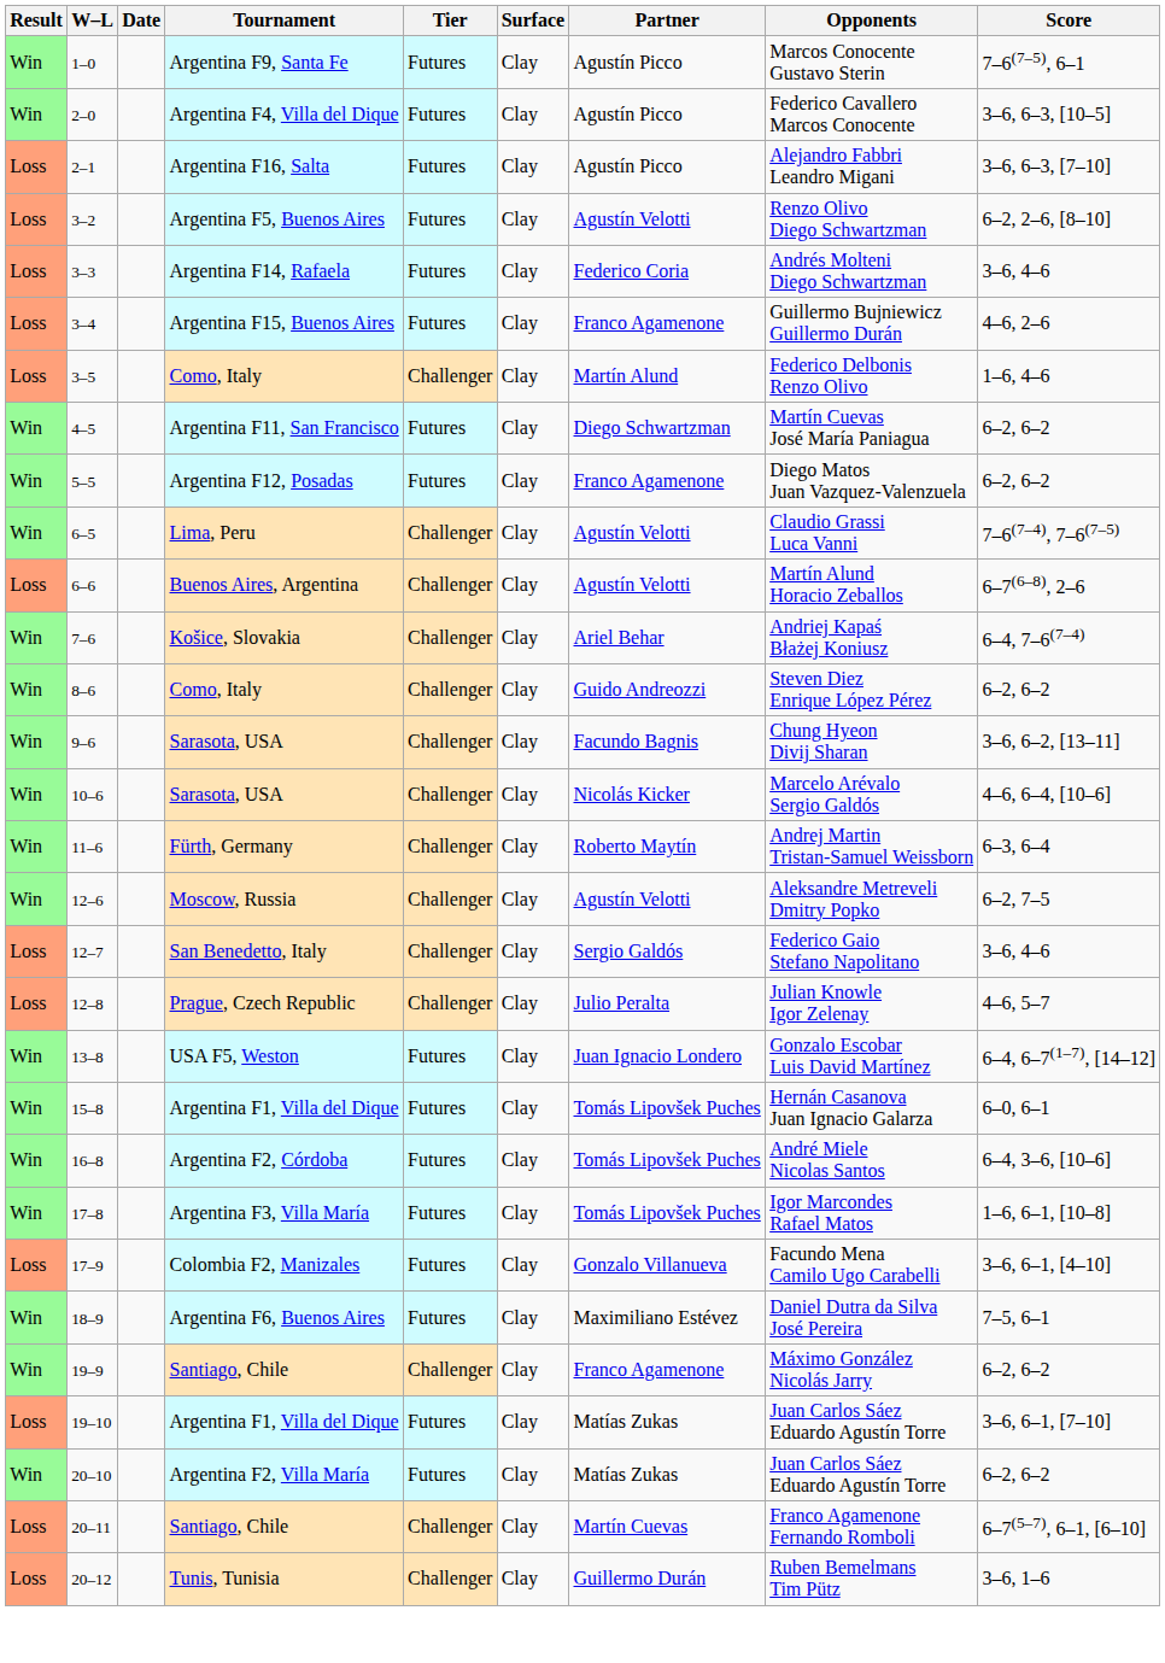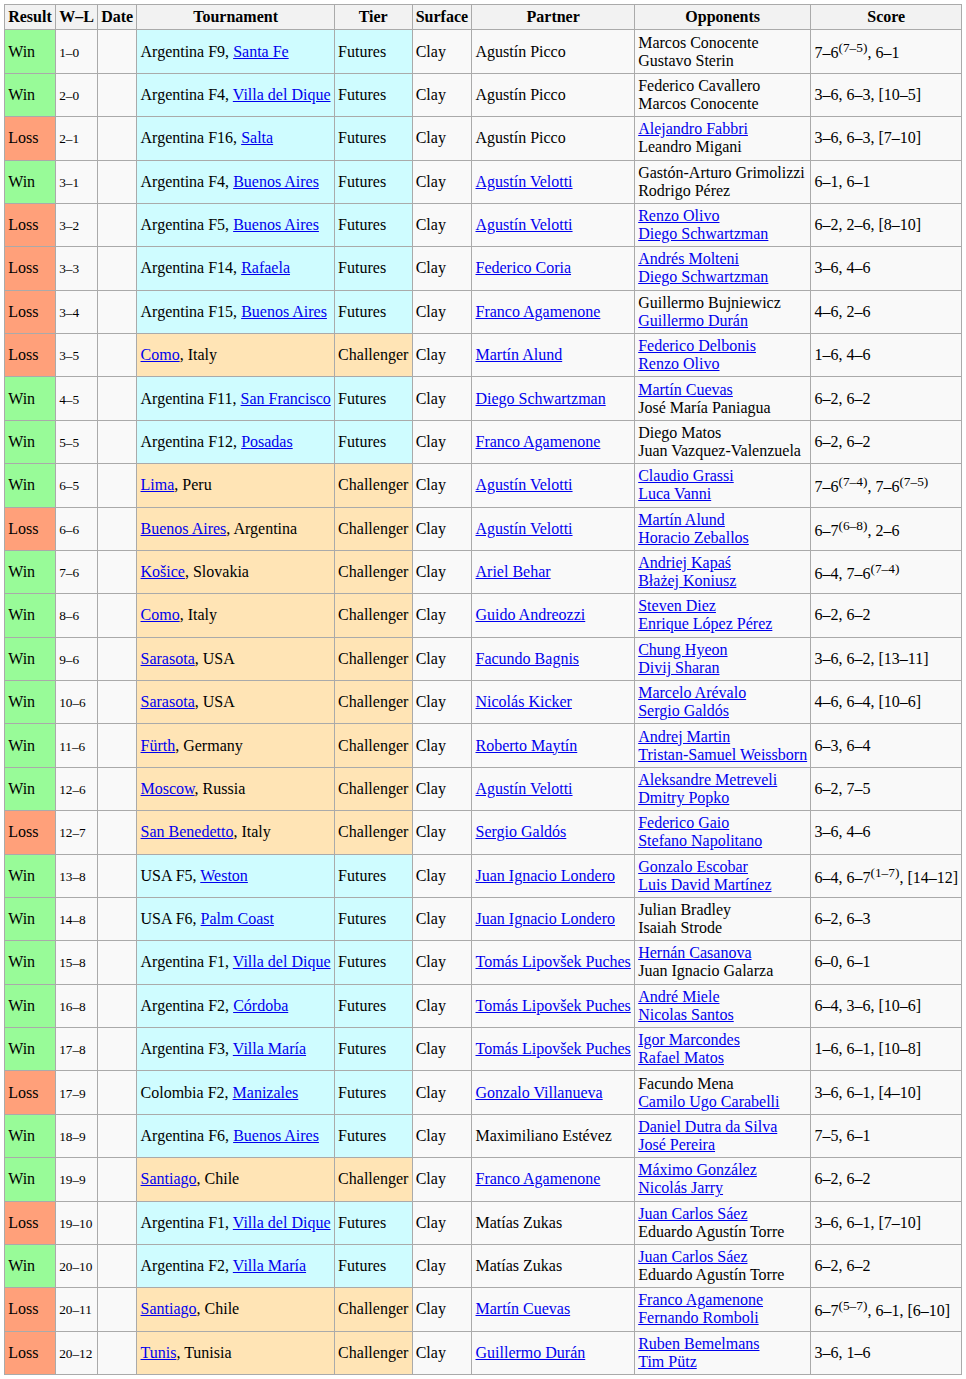 <table class="sortable wikitable">
 <tr>
 <th>Result</th>
 <th class="unsortable">W–L</th>
 <th>Date</th>
 <th>Tournament</th>
 <th>Tier</th>
 <th>Surface</th>
 <th>Partner</th>
 <th>Opponents</th>
 <th class="unsortable">Score</th>
 </tr>
 <tr>
 <td bgcolor=98fb98>Win</td>
 <td><small>1–0</small></td>
 <td></td>
 <td style="background:#cffcff;">Argentina F9, <a href='#'>Santa Fe</a></td>
 <td style="background:#cffcff;">Futures</td>
 <td>Clay</td>
 <td> Agustín Picco</td>
 <td> Marcos Conocente<br> Gustavo Sterin</td>
 <td>7–6<sup>(7–5)</sup>, 6–1</td>
 </tr>
 <tr>
 <td bgcolor=98fb98>Win</td>
 <td><small>2–0</small></td>
 <td></td>
 <td style="background:#cffcff;">Argentina F4, <a href='#'>Villa del Dique</a></td>
 <td style="background:#cffcff;">Futures</td>
 <td>Clay</td>
 <td> Agustín Picco</td>
 <td> Federico Cavallero<br> Marcos Conocente</td>
 <td>3–6, 6–3, [10–5]</td>
 </tr>
 <tr>
 <td bgcolor=FFA07A>Loss</td>
 <td><small>2–1</small></td>
 <td></td>
 <td style="background:#cffcff;">Argentina F16, <a href='#'>Salta</a></td>
 <td style="background:#cffcff;">Futures</td>
 <td>Clay</td>
 <td> Agustín Picco</td>
 <td> <a href='#'>Alejandro Fabbri</a><br> Leandro Migani</td>
 <td>3–6, 6–3, [7–10]</td>
+</tr>
+<tr>
+<td bgcolor=98fb98>Win</td>
+<td><small>3–1</small></td>
+<td></td>
+<td style="background:#cffcff;">Argentina F4, <a href='#'>Buenos Aires</a></td>
+<td style="background:#cffcff;">Futures</td>
+<td>Clay</td>
+<td> <a href='#'>Agustín Velotti</a></td>
+<td> Gastón-Arturo Grimolizzi<br> Rodrigo Pérez</td>
+<td>6–1, 6–1</td>
 </tr>
 <tr>
 <td bgcolor=FFA07A>Loss</td>
 <td><small>3–2</small></td>
 <td></td>
 <td style="background:#cffcff;">Argentina F5, <a href='#'>Buenos Aires</a></td>
 <td style="background:#cffcff;">Futures</td>
 <td>Clay</td>
 <td> <a href='#'>Agustín Velotti</a></td>
 <td> <a href='#'>Renzo Olivo</a><br> <a href='#'>Diego Schwartzman</a></td>
 <td>6–2, 2–6, [8–10]</td>
 </tr>
 <tr>
 <td bgcolor=FFA07A>Loss</td>
 <td><small>3–3</small></td>
 <td></td>
 <td style="background:#cffcff;">Argentina F14, <a href='#'>Rafaela</a></td>
 <td style="background:#cffcff;">Futures</td>
 <td>Clay</td>
 <td> <a href='#'>Federico Coria</a></td>
 <td> <a href='#'>Andrés Molteni</a><br> <a href='#'>Diego Schwartzman</a></td>
 <td>3–6, 4–6</td>
 </tr>
 <tr>
 <td bgcolor=FFA07A>Loss</td>
 <td><small>3–4</small></td>
 <td></td>
 <td style="background:#cffcff;">Argentina F15, <a href='#'>Buenos Aires</a></td>
 <td style="background:#cffcff;">Futures</td>
 <td>Clay</td>
 <td> <a href='#'>Franco Agamenone</a></td>
 <td> Guillermo Bujniewicz<br> <a href='#'>Guillermo Durán</a></td>
 <td>4–6, 2–6</td>
 </tr>
 <tr>
 <td bgcolor=FFA07A>Loss</td>
 <td><small>3–5</small></td>
 <td><a href='#'></a></td>
 <td style="background:moccasin;"><a href='#'>Como</a>, Italy</td>
 <td style="background:moccasin;">Challenger</td>
 <td>Clay</td>
 <td> <a href='#'>Martín Alund</a></td>
 <td> <a href='#'>Federico Delbonis</a><br> <a href='#'>Renzo Olivo</a></td>
 <td>1–6, 4–6</td>
 </tr>
 <tr>
 <td bgcolor=98fb98>Win</td>
 <td><small>4–5</small></td>
 <td></td>
 <td style="background:#cffcff;">Argentina F11, <a href='#'>San Francisco</a></td>
 <td style="background:#cffcff;">Futures</td>
 <td>Clay</td>
 <td> <a href='#'>Diego Schwartzman</a></td>
 <td> <a href='#'>Martín Cuevas</a><br> José María Paniagua</td>
 <td>6–2, 6–2</td>
 </tr>
 <tr>
 <td bgcolor=98fb98>Win</td>
 <td><small>5–5</small></td>
 <td></td>
 <td style="background:#cffcff;">Argentina F12, <a href='#'>Posadas</a></td>
 <td style="background:#cffcff;">Futures</td>
 <td>Clay</td>
 <td> <a href='#'>Franco Agamenone</a></td>
 <td> Diego Matos<br> Juan Vazquez-Valenzuela</td>
 <td>6–2, 6–2</td>
 </tr>
 <tr>
 <td bgcolor=98fb98>Win</td>
 <td><small>6–5</small></td>
 <td><a href='#'></a></td>
 <td style="background:moccasin;"><a href='#'>Lima</a>, Peru</td>
 <td style="background:moccasin;">Challenger</td>
 <td>Clay</td>
 <td> <a href='#'>Agustín Velotti</a></td>
 <td> <a href='#'>Claudio Grassi</a><br> <a href='#'>Luca Vanni</a></td>
 <td>7–6<sup>(7–4)</sup>, 7–6<sup>(7–5)</sup></td>
 </tr>
 <tr>
 <td bgcolor=FFA07A>Loss</td>
 <td><small>6–6</small></td>
 <td><a href='#'></a></td>
 <td style="background:moccasin;"><a href='#'>Buenos Aires</a>, Argentina</td>
 <td style="background:moccasin;">Challenger</td>
 <td>Clay</td>
 <td> <a href='#'>Agustín Velotti</a></td>
 <td> <a href='#'>Martín Alund</a><br> <a href='#'>Horacio Zeballos</a></td>
 <td>6–7<sup>(6–8)</sup>, 2–6</td>
 </tr>
 <tr>
 <td bgcolor=98fb98>Win</td>
 <td><small>7–6</small></td>
 <td><a href='#'></a></td>
 <td style="background:moccasin;"><a href='#'>Košice</a>, Slovakia</td>
 <td style="background:moccasin;">Challenger</td>
 <td>Clay</td>
 <td> <a href='#'>Ariel Behar</a></td>
 <td> <a href='#'>Andriej Kapaś</a><br> <a href='#'>Błażej Koniusz</a></td>
 <td>6–4, 7–6<sup>(7–4)</sup></td>
 </tr>
 <tr>
 <td bgcolor=98fb98>Win</td>
 <td><small>8–6</small></td>
 <td><a href='#'></a></td>
 <td style="background:moccasin;"><a href='#'>Como</a>, Italy</td>
 <td style="background:moccasin;">Challenger</td>
 <td>Clay</td>
 <td> <a href='#'>Guido Andreozzi</a></td>
 <td> <a href='#'>Steven Diez</a><br> <a href='#'>Enrique López Pérez</a></td>
 <td>6–2, 6–2</td>
 </tr>
 <tr>
 <td bgcolor=98fb98>Win</td>
 <td><small>9–6</small></td>
 <td><a href='#'></a></td>
 <td style="background:moccasin;"><a href='#'>Sarasota</a>, USA</td>
 <td style="background:moccasin;">Challenger</td>
 <td>Clay</td>
 <td> <a href='#'>Facundo Bagnis</a></td>
 <td> <a href='#'>Chung Hyeon</a><br> <a href='#'>Divij Sharan</a></td>
 <td>3–6, 6–2, [13–11]</td>
 </tr>
 <tr>
 <td bgcolor=98fb98>Win</td>
 <td><small>10–6</small></td>
 <td><a href='#'></a></td>
 <td style="background:moccasin;"><a href='#'>Sarasota</a>, USA</td>
 <td style="background:moccasin;">Challenger</td>
 <td>Clay</td>
 <td> <a href='#'>Nicolás Kicker</a></td>
 <td> <a href='#'>Marcelo Arévalo</a><br> <a href='#'>Sergio Galdós</a></td>
 <td>4–6, 6–4, [10–6]</td>
 </tr>
 <tr>
 <td bgcolor=98fb98>Win</td>
 <td><small>11–6</small></td>
 <td><a href='#'></a></td>
 <td style="background:moccasin;"><a href='#'>Fürth</a>, Germany</td>
 <td style="background:moccasin;">Challenger</td>
 <td>Clay</td>
 <td> <a href='#'>Roberto Maytín</a></td>
 <td> <a href='#'>Andrej Martin</a><br> <a href='#'>Tristan-Samuel Weissborn</a></td>
 <td>6–3, 6–4</td>
 </tr>
 <tr>
 <td bgcolor=98fb98>Win</td>
 <td><small>12–6</small></td>
 <td><a href='#'></a></td>
 <td style="background:moccasin;"><a href='#'>Moscow</a>, Russia</td>
 <td style="background:moccasin;">Challenger</td>
 <td>Clay</td>
 <td> <a href='#'>Agustín Velotti</a></td>
 <td> <a href='#'>Aleksandre Metreveli</a><br> <a href='#'>Dmitry Popko</a></td>
 <td>6–2, 7–5</td>
 </tr>
 <tr>
 <td bgcolor=FFA07A>Loss</td>
 <td><small>12–7</small></td>
 <td><a href='#'></a></td>
 <td style="background:moccasin;"><a href='#'>San Benedetto</a>, Italy</td>
 <td style="background:moccasin;">Challenger</td>
 <td>Clay</td>
 <td> <a href='#'>Sergio Galdós</a></td>
 <td> <a href='#'>Federico Gaio</a><br> <a href='#'>Stefano Napolitano</a></td>
 <td>3–6, 4–6</td>
 </tr>
 <tr>
-<td bgcolor=FFA07A>Loss</td>
-<td><small>12–8</small></td>
-<td><a href='#'></a></td>
-<td style="background:moccasin;"><a href='#'>Prague</a>, Czech Republic</td>
-<td style="background:moccasin;">Challenger</td>
-<td>Clay</td>
-<td> <a href='#'>Julio Peralta</a></td>
-<td> <a href='#'>Julian Knowle</a><br> <a href='#'>Igor Zelenay</a></td>
-<td>4–6, 5–7</td>
-</tr>
-<tr>
 <td bgcolor=98fb98>Win</td>
 <td><small>13–8</small></td>
 <td></td>
 <td style="background:#cffcff;">USA F5, <a href='#'>Weston</a></td>
 <td style="background:#cffcff;">Futures</td>
 <td>Clay</td>
 <td> <a href='#'>Juan Ignacio Londero</a></td>
 <td> <a href='#'>Gonzalo Escobar</a><br> <a href='#'>Luis David Martínez</a></td>
 <td>6–4, 6–7<sup>(1–7)</sup>, [14–12]</td>
+</tr>
+<tr>
+<td bgcolor=98fb98>Win</td>
+<td><small>14–8</small></td>
+<td></td>
+<td style="background:#cffcff;">USA F6, <a href='#'>Palm Coast</a></td>
+<td style="background:#cffcff;">Futures</td>
+<td>Clay</td>
+<td> <a href='#'>Juan Ignacio Londero</a></td>
+<td> Julian Bradley<br> Isaiah Strode</td>
+<td>6–2, 6–3</td>
 </tr>
 <tr>
 <td bgcolor=98fb98>Win</td>
 <td><small>15–8</small></td>
 <td></td>
 <td style="background:#cffcff;">Argentina F1, <a href='#'>Villa del Dique</a></td>
 <td style="background:#cffcff;">Futures</td>
 <td>Clay</td>
 <td> <a href='#'>Tomás Lipovšek Puches</a></td>
 <td> <a href='#'>Hernán Casanova</a><br> Juan Ignacio Galarza</td>
 <td>6–0, 6–1</td>
 </tr>
 <tr>
 <td bgcolor=98fb98>Win</td>
 <td><small>16–8</small></td>
 <td></td>
 <td style="background:#cffcff;">Argentina F2, <a href='#'>Córdoba</a></td>
 <td style="background:#cffcff;">Futures</td>
 <td>Clay</td>
 <td> <a href='#'>Tomás Lipovšek Puches</a></td>
 <td> <a href='#'>André Miele</a><br> <a href='#'>Nicolas Santos</a></td>
 <td>6–4, 3–6, [10–6]</td>
 </tr>
 <tr>
 <td bgcolor=98fb98>Win</td>
 <td><small>17–8</small></td>
 <td></td>
 <td style="background:#cffcff;">Argentina F3, <a href='#'>Villa María</a></td>
 <td style="background:#cffcff;">Futures</td>
 <td>Clay</td>
 <td> <a href='#'>Tomás Lipovšek Puches</a></td>
 <td> <a href='#'>Igor Marcondes</a><br> <a href='#'>Rafael Matos</a></td>
 <td>1–6, 6–1, [10–8]</td>
 </tr>
 <tr>
 <td bgcolor=FFA07A>Loss</td>
 <td><small>17–9</small></td>
 <td></td>
 <td style="background:#cffcff;">Colombia F2, <a href='#'>Manizales</a></td>
 <td style="background:#cffcff;">Futures</td>
 <td>Clay</td>
 <td> <a href='#'>Gonzalo Villanueva</a></td>
 <td> Facundo Mena<br> <a href='#'>Camilo Ugo Carabelli</a></td>
 <td>3–6, 6–1, [4–10]</td>
 </tr>
 <tr>
 <td bgcolor=98fb98>Win</td>
 <td><small>18–9</small></td>
 <td></td>
 <td style="background:#cffcff;">Argentina F6, <a href='#'>Buenos Aires</a></td>
 <td style="background:#cffcff;">Futures</td>
 <td>Clay</td>
 <td> Maximiliano Estévez</td>
 <td> <a href='#'>Daniel Dutra da Silva</a><br> <a href='#'>José Pereira</a></td>
 <td>7–5, 6–1</td>
 </tr>
 <tr>
 <td bgcolor=98fb98>Win</td>
 <td><small>19–9</small></td>
 <td><a href='#'></a></td>
 <td style="background:moccasin;"><a href='#'>Santiago</a>, Chile</td>
 <td style="background:moccasin;">Challenger</td>
 <td>Clay</td>
 <td> <a href='#'>Franco Agamenone</a></td>
 <td> <a href='#'>Máximo González</a><br> <a href='#'>Nicolás Jarry</a></td>
 <td>6–2, 6–2</td>
 </tr>
 <tr>
 <td bgcolor=FFA07A>Loss</td>
 <td><small>19–10</small></td>
 <td></td>
 <td style="background:#cffcff;">Argentina F1, <a href='#'>Villa del Dique</a></td>
 <td style="background:#cffcff;">Futures</td>
 <td>Clay</td>
 <td> Matías Zukas</td>
 <td> <a href='#'>Juan Carlos Sáez</a><br> Eduardo Agustín Torre</td>
 <td>3–6, 6–1, [7–10]</td>
 </tr>
 <tr>
 <td bgcolor=98fb98>Win</td>
 <td><small>20–10</small></td>
 <td></td>
 <td style="background:#cffcff;">Argentina F2, <a href='#'>Villa María</a></td>
 <td style="background:#cffcff;">Futures</td>
 <td>Clay</td>
 <td> Matías Zukas</td>
 <td> <a href='#'>Juan Carlos Sáez</a><br> Eduardo Agustín Torre</td>
 <td>6–2, 6–2</td>
 </tr>
 <tr>
 <td bgcolor=FFA07A>Loss</td>
 <td><small>20–11</small></td>
 <td><a href='#'></a></td>
 <td style="background:moccasin;"><a href='#'>Santiago</a>, Chile</td>
 <td style="background:moccasin;">Challenger</td>
 <td>Clay</td>
 <td> <a href='#'>Martín Cuevas</a></td>
 <td> <a href='#'>Franco Agamenone</a><br> <a href='#'>Fernando Romboli</a></td>
 <td>6–7<sup>(5–7)</sup>, 6–1, [6–10]</td>
 </tr>
 <tr>
 <td bgcolor=FFA07A>Loss</td>
 <td><small>20–12</small></td>
 <td><a href='#'></a></td>
 <td style="background:moccasin;"><a href='#'>Tunis</a>, Tunisia</td>
 <td style="background:moccasin;">Challenger</td>
 <td>Clay</td>
 <td> <a href='#'>Guillermo Durán</a></td>
 <td> <a href='#'>Ruben Bemelmans</a><br> <a href='#'>Tim Pütz</a></td>
 <td>3–6, 1–6</td>
 </tr>
 </table>
